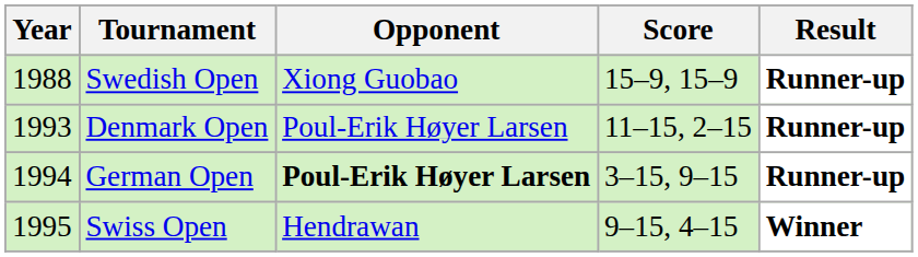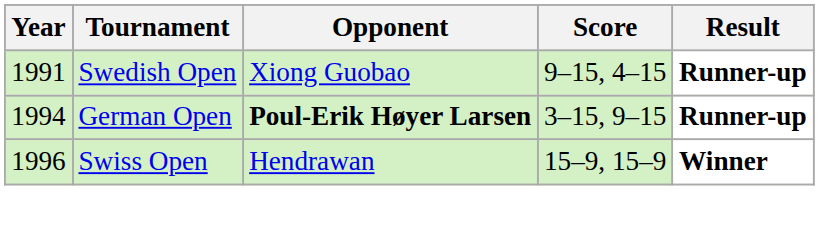 <table class="sortable wikitable" style="font-size: 90%;">
 <tr>
 <th>Year</th>
 <th>Tournament</th>
 <th>Opponent</th>
 <th>Score</th>
 <th>Result</th>
 </tr>
 <tr style="background:#D4F1C5">
-<td align="center">1988</td>
+<td align="center">1991</td>
 <td align="left"><a href='#'>Swedish Open</a></td>
 <td align="left"> <a href='#'>Xiong Guobao</a></td>
-<td align="left">15–9, 15–9</td>
-<td style="text-align:left; background:white"> <strong>Runner-up</strong></td>
-</tr>
-<tr style="background:#D4F1C5">
-<td align="center">1993</td>
-<td align="left"><a href='#'>Denmark Open</a></td>
-<td align="left"> <a href='#'>Poul-Erik Høyer Larsen</a></td>
-<td align="left">11–15, 2–15</td>
+<td align="left">9–15, 4–15</td>
 <td style="text-align:left; background:white"> <strong>Runner-up</strong></td>
 </tr>
 <tr style="background:#D4F1C5">
 <td align="center">1994</td>
 <td align="left"><a href='#'>German Open</a></td>
 <td align="left"><strong> Poul-Erik Høyer Larsen</strong></td>
 <td align="left">3–15, 9–15</td>
 <td style="text-align:left; background:white"> <strong>Runner-up</strong></td>
 </tr>
 <tr style="background:#D4F1C5">
-<td align="center">1995</td>
+<td align="center">1996</td>
 <td align="left"><a href='#'>Swiss Open</a></td>
 <td align="left"> <a href='#'>Hendrawan</a></td>
-<td align="left">9–15, 4–15</td>
+<td align="left">15–9, 15–9</td>
 <td style="text-align:left; background:white"> <strong>Winner</strong></td>
 </tr>
 </table>
